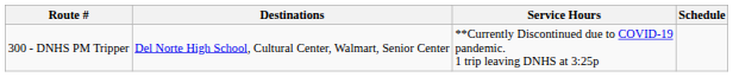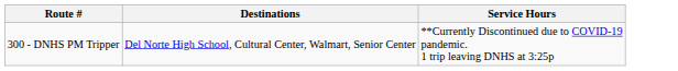 <table class="wikitable">
 <tr>
 <th>Route #</th>
 <th>Destinations</th>
 <th>Service Hours</th>
-<th>Schedule</th>
 </tr>
 <tr>
 <td>300 - DNHS PM Tripper</td>
 <td><a href='#'>Del Norte High School</a>, Cultural Center, Walmart, Senior Center</td>
 <td>**Currently Discontinued due to <a href='#'>COVID-19</a><br>pandemic.<br>1 trip leaving DNHS at 3:25p</td>
-<td></td>
 </tr>
 </table>
